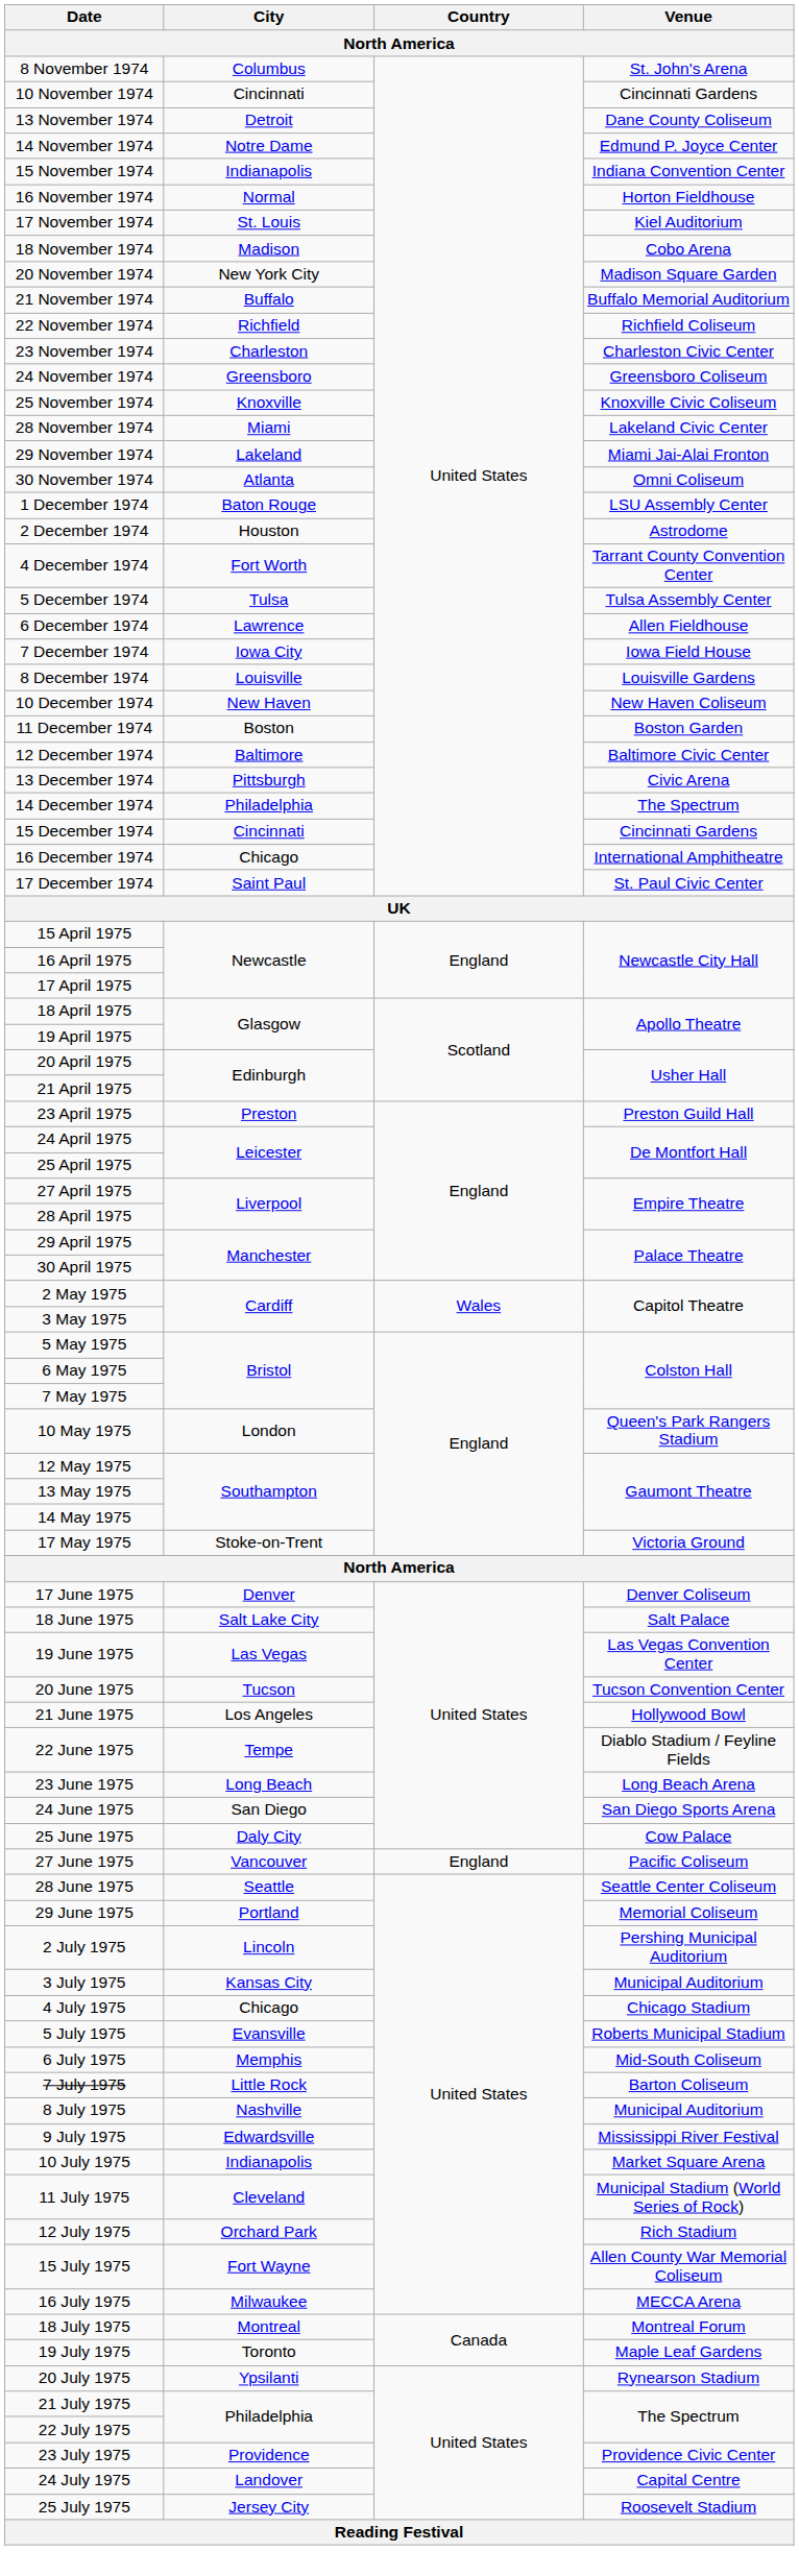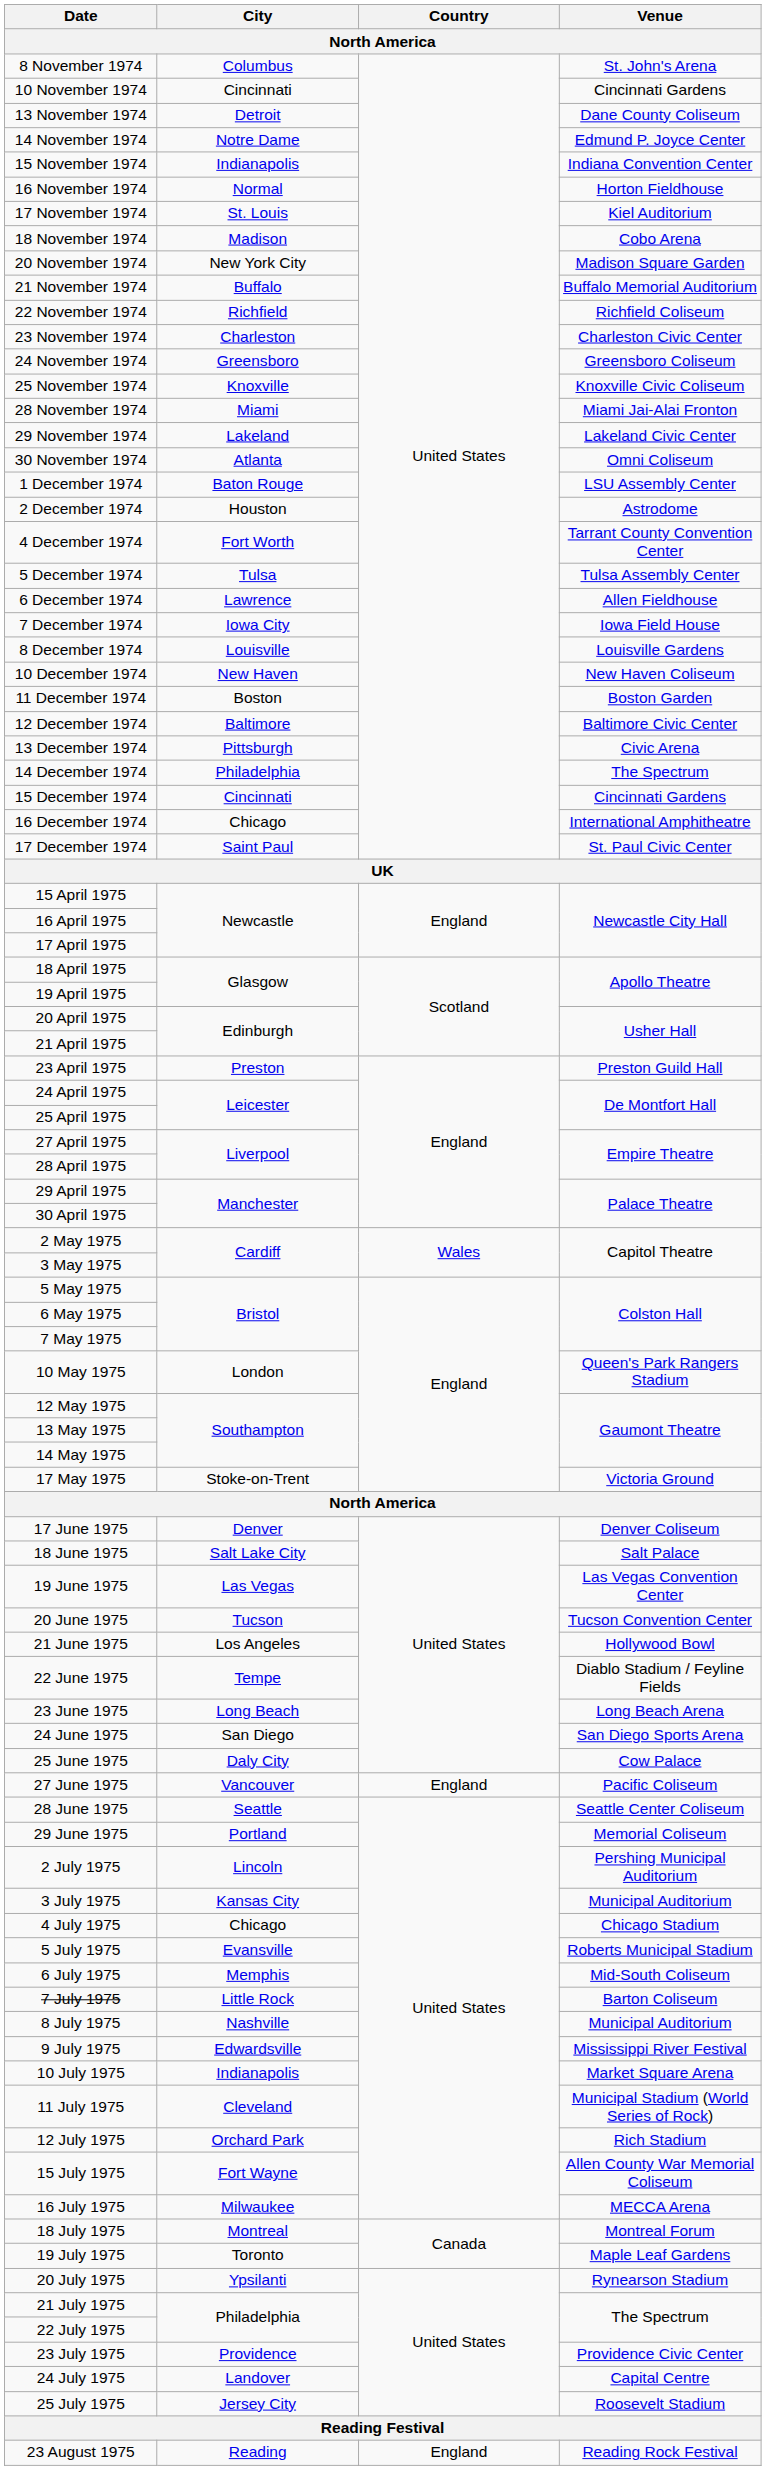 <table class="wikitable" style="text-align:center;">
 <tr>
 <th style="width:150px;">Date</th>
 <th style="width:200px;">City</th>
 <th style="width:200px;">Country</th>
 <th style="width:200px;">Venue</th>
 </tr>
 <tr>
 <th colspan="4">North America</th>
 </tr>
 <tr>
 <td>8 November 1974</td>
 <td><a href='#'>Columbus</a></td>
 <td rowspan="32">United States</td>
 <td><a href='#'>St. John's Arena</a></td>
 </tr>
 <tr>
 <td>10 November 1974</td>
 <td>Cincinnati</td>
 <td>Cincinnati Gardens</td>
 </tr>
 <tr>
 <td>13 November 1974</td>
 <td><a href='#'>Detroit</a></td>
 <td><a href='#'>Dane County Coliseum</a></td>
 </tr>
 <tr>
 <td>14 November 1974</td>
 <td><a href='#'>Notre Dame</a></td>
 <td><a href='#'>Edmund P. Joyce Center</a></td>
 </tr>
 <tr>
 <td>15 November 1974</td>
 <td><a href='#'>Indianapolis</a></td>
 <td><a href='#'>Indiana Convention Center</a></td>
 </tr>
 <tr>
 <td>16 November 1974</td>
 <td><a href='#'>Normal</a></td>
 <td><a href='#'>Horton Fieldhouse</a></td>
 </tr>
 <tr>
 <td>17 November 1974</td>
 <td><a href='#'>St. Louis</a></td>
 <td><a href='#'>Kiel Auditorium</a></td>
 </tr>
 <tr>
 <td>18 November 1974</td>
 <td><a href='#'>Madison</a></td>
 <td><a href='#'>Cobo Arena</a></td>
 </tr>
 <tr>
 <td>20 November 1974</td>
 <td>New York City</td>
 <td><a href='#'>Madison Square Garden</a></td>
 </tr>
 <tr>
 <td>21 November 1974</td>
 <td><a href='#'>Buffalo</a></td>
 <td><a href='#'>Buffalo Memorial Auditorium</a></td>
 </tr>
 <tr>
 <td>22 November 1974</td>
 <td><a href='#'>Richfield</a></td>
 <td><a href='#'>Richfield Coliseum</a></td>
 </tr>
 <tr>
 <td>23 November 1974</td>
 <td><a href='#'>Charleston</a></td>
 <td><a href='#'>Charleston Civic Center</a></td>
 </tr>
 <tr>
 <td>24 November 1974</td>
 <td><a href='#'>Greensboro</a></td>
 <td><a href='#'>Greensboro Coliseum</a></td>
 </tr>
 <tr>
 <td>25 November 1974</td>
 <td><a href='#'>Knoxville</a></td>
 <td><a href='#'>Knoxville Civic Coliseum</a></td>
 </tr>
 <tr>
 <td>28 November 1974</td>
 <td><a href='#'>Miami</a></td>
-<td><a href='#'>Lakeland Civic Center</a></td>
+<td><a href='#'>Miami Jai-Alai Fronton</a></td>
 </tr>
 <tr>
 <td>29 November 1974</td>
 <td><a href='#'>Lakeland</a></td>
-<td><a href='#'>Miami Jai-Alai Fronton</a></td>
+<td><a href='#'>Lakeland Civic Center</a></td>
 </tr>
 <tr>
 <td>30 November 1974</td>
 <td><a href='#'>Atlanta</a></td>
 <td><a href='#'>Omni Coliseum</a></td>
 </tr>
 <tr>
 <td>1 December 1974</td>
 <td><a href='#'>Baton Rouge</a></td>
 <td><a href='#'>LSU Assembly Center</a></td>
 </tr>
 <tr>
 <td>2 December 1974</td>
 <td>Houston</td>
 <td><a href='#'>Astrodome</a></td>
 </tr>
 <tr>
 <td>4 December 1974</td>
 <td><a href='#'>Fort Worth</a></td>
 <td><a href='#'>Tarrant County Convention Center</a></td>
 </tr>
 <tr>
 <td>5 December 1974</td>
 <td><a href='#'>Tulsa</a></td>
 <td><a href='#'>Tulsa Assembly Center</a></td>
 </tr>
 <tr>
 <td>6 December 1974</td>
 <td><a href='#'>Lawrence</a></td>
 <td><a href='#'>Allen Fieldhouse</a></td>
 </tr>
 <tr>
 <td>7 December 1974</td>
 <td><a href='#'>Iowa City</a></td>
 <td><a href='#'>Iowa Field House</a></td>
 </tr>
 <tr>
 <td>8 December 1974</td>
 <td><a href='#'>Louisville</a></td>
 <td><a href='#'>Louisville Gardens</a></td>
 </tr>
 <tr>
 <td>10 December 1974</td>
 <td><a href='#'>New Haven</a></td>
 <td><a href='#'>New Haven Coliseum</a></td>
 </tr>
 <tr>
 <td>11 December 1974</td>
 <td>Boston</td>
 <td><a href='#'>Boston Garden</a></td>
 </tr>
 <tr>
 <td>12 December 1974</td>
 <td><a href='#'>Baltimore</a></td>
 <td><a href='#'>Baltimore Civic Center</a></td>
 </tr>
 <tr>
 <td>13 December 1974</td>
 <td><a href='#'>Pittsburgh</a></td>
 <td><a href='#'>Civic Arena</a></td>
 </tr>
 <tr>
 <td>14 December 1974</td>
 <td><a href='#'>Philadelphia</a></td>
 <td><a href='#'>The Spectrum</a></td>
 </tr>
 <tr>
 <td>15 December 1974</td>
 <td><a href='#'>Cincinnati</a></td>
 <td><a href='#'>Cincinnati Gardens</a></td>
 </tr>
 <tr>
 <td>16 December 1974</td>
 <td>Chicago</td>
 <td><a href='#'>International Amphitheatre</a></td>
 </tr>
 <tr>
 <td>17 December 1974</td>
 <td><a href='#'>Saint Paul</a></td>
 <td><a href='#'>St. Paul Civic Center</a></td>
 </tr>
 <tr>
 <th colspan="4">UK</th>
 </tr>
 <tr>
 <td>15 April 1975</td>
 <td rowspan="3">Newcastle</td>
 <td rowspan="3">England</td>
 <td rowspan="3"><a href='#'>Newcastle City Hall</a></td>
 </tr>
 <tr>
 <td>16 April 1975</td>
 </tr>
 <tr>
 <td>17 April 1975</td>
 </tr>
 <tr>
 <td>18 April 1975</td>
 <td rowspan="2">Glasgow</td>
 <td rowspan="4">Scotland</td>
 <td rowspan="2"><a href='#'>Apollo Theatre</a></td>
 </tr>
 <tr>
 <td>19 April 1975</td>
 </tr>
 <tr>
 <td>20 April 1975</td>
 <td rowspan="2">Edinburgh</td>
 <td rowspan="2"><a href='#'>Usher Hall</a></td>
 </tr>
 <tr>
 <td>21 April 1975</td>
 </tr>
 <tr>
 <td>23 April 1975</td>
 <td><a href='#'>Preston</a></td>
 <td rowspan="7">England</td>
 <td><a href='#'>Preston Guild Hall</a></td>
 </tr>
 <tr>
 <td>24 April 1975</td>
 <td rowspan="2"><a href='#'>Leicester</a></td>
 <td rowspan="2"><a href='#'>De Montfort Hall</a></td>
 </tr>
 <tr>
 <td>25 April 1975</td>
 </tr>
 <tr>
 <td>27 April 1975</td>
 <td rowspan="2"><a href='#'>Liverpool</a></td>
 <td rowspan="2"><a href='#'>Empire Theatre</a></td>
 </tr>
 <tr>
 <td>28 April 1975</td>
 </tr>
 <tr>
 <td>29 April 1975</td>
 <td rowspan="2"><a href='#'>Manchester</a></td>
 <td rowspan="2"><a href='#'>Palace Theatre</a></td>
 </tr>
 <tr>
 <td>30 April 1975</td>
 </tr>
 <tr>
 <td>2 May 1975</td>
 <td rowspan="2"><a href='#'>Cardiff</a></td>
 <td rowspan="2"><a href='#'>Wales</a></td>
 <td rowspan="2">Capitol Theatre</td>
 </tr>
 <tr>
 <td>3 May 1975</td>
 </tr>
 <tr>
 <td>5 May 1975</td>
 <td rowspan="3"><a href='#'>Bristol</a></td>
 <td rowspan="8">England</td>
 <td rowspan="3"><a href='#'>Colston Hall</a></td>
 </tr>
 <tr>
 <td>6 May 1975</td>
 </tr>
 <tr>
 <td>7 May 1975</td>
 </tr>
 <tr>
 <td>10 May 1975</td>
 <td>London</td>
 <td><a href='#'>Queen's Park Rangers Stadium</a></td>
 </tr>
 <tr>
 <td>12 May 1975</td>
 <td rowspan="3"><a href='#'>Southampton</a></td>
 <td rowspan="3"><a href='#'>Gaumont Theatre</a></td>
 </tr>
 <tr>
 <td>13 May 1975</td>
 </tr>
 <tr>
 <td>14 May 1975</td>
 </tr>
 <tr>
 <td>17 May 1975</td>
 <td>Stoke-on-Trent</td>
 <td><a href='#'>Victoria Ground</a></td>
 </tr>
 <tr>
 <th colspan="4">North America</th>
 </tr>
 <tr>
 <td>17 June 1975</td>
 <td><a href='#'>Denver</a></td>
 <td rowspan="9">United States</td>
 <td><a href='#'>Denver Coliseum</a></td>
 </tr>
 <tr>
 <td>18 June 1975</td>
 <td><a href='#'>Salt Lake City</a></td>
 <td><a href='#'>Salt Palace</a></td>
 </tr>
 <tr>
 <td>19 June 1975</td>
 <td><a href='#'>Las Vegas</a></td>
 <td><a href='#'>Las Vegas Convention Center</a></td>
 </tr>
 <tr>
 <td>20 June 1975</td>
 <td><a href='#'>Tucson</a></td>
 <td><a href='#'>Tucson Convention Center</a></td>
 </tr>
 <tr>
 <td>21 June 1975</td>
 <td>Los Angeles</td>
 <td><a href='#'>Hollywood Bowl</a></td>
 </tr>
 <tr>
 <td>22 June 1975</td>
 <td><a href='#'>Tempe</a></td>
 <td>Diablo Stadium / Feyline Fields</td>
 </tr>
 <tr>
 <td>23 June 1975</td>
 <td><a href='#'>Long Beach</a></td>
 <td><a href='#'>Long Beach Arena</a></td>
 </tr>
 <tr>
 <td>24 June 1975</td>
 <td>San Diego</td>
 <td><a href='#'>San Diego Sports Arena</a></td>
 </tr>
 <tr>
 <td>25 June 1975</td>
 <td><a href='#'>Daly City</a></td>
 <td><a href='#'>Cow Palace</a></td>
 </tr>
 <tr>
 <td>27 June 1975</td>
 <td><a href='#'>Vancouver</a></td>
 <td>England</td>
 <td><a href='#'>Pacific Coliseum</a></td>
 </tr>
 <tr>
 <td>28 June 1975</td>
 <td><a href='#'>Seattle</a></td>
 <td rowspan="15">United States</td>
 <td><a href='#'>Seattle Center Coliseum</a></td>
 </tr>
 <tr>
 <td>29 June 1975</td>
 <td><a href='#'>Portland</a></td>
 <td><a href='#'>Memorial Coliseum</a></td>
 </tr>
 <tr>
 <td>2 July 1975</td>
 <td><a href='#'>Lincoln</a></td>
 <td><a href='#'>Pershing Municipal Auditorium</a></td>
 </tr>
 <tr>
 <td>3 July 1975</td>
 <td><a href='#'>Kansas City</a></td>
 <td><a href='#'>Municipal Auditorium</a></td>
 </tr>
 <tr>
 <td>4 July 1975</td>
 <td>Chicago</td>
 <td><a href='#'>Chicago Stadium</a></td>
 </tr>
 <tr>
 <td>5 July 1975</td>
 <td><a href='#'>Evansville</a></td>
 <td><a href='#'>Roberts Municipal Stadium</a></td>
 </tr>
 <tr>
 <td>6 July 1975</td>
 <td><a href='#'>Memphis</a></td>
 <td><a href='#'>Mid-South Coliseum</a></td>
 </tr>
 <tr>
 <td><s>7 July 1975</s></td>
 <td><a href='#'>Little Rock</a></td>
 <td><a href='#'>Barton Coliseum</a></td>
 </tr>
 <tr>
 <td>8 July 1975</td>
 <td><a href='#'>Nashville</a></td>
 <td><a href='#'>Municipal Auditorium</a></td>
 </tr>
 <tr>
 <td>9 July 1975</td>
 <td><a href='#'>Edwardsville</a></td>
 <td><a href='#'>Mississippi River Festival</a></td>
 </tr>
 <tr>
 <td>10 July 1975</td>
 <td><a href='#'>Indianapolis</a></td>
 <td><a href='#'>Market Square Arena</a></td>
 </tr>
 <tr>
 <td>11 July 1975</td>
 <td><a href='#'>Cleveland</a></td>
 <td><a href='#'>Municipal Stadium</a> (<a href='#'>World Series of Rock</a>)</td>
 </tr>
 <tr>
 <td>12 July 1975</td>
 <td><a href='#'>Orchard Park</a></td>
 <td><a href='#'>Rich Stadium</a></td>
 </tr>
 <tr>
 <td>15 July 1975</td>
 <td><a href='#'>Fort Wayne</a></td>
 <td><a href='#'>Allen County War Memorial Coliseum</a></td>
 </tr>
 <tr>
 <td>16 July 1975</td>
 <td><a href='#'>Milwaukee</a></td>
 <td><a href='#'>MECCA Arena</a></td>
 </tr>
 <tr>
 <td>18 July 1975</td>
 <td><a href='#'>Montreal</a></td>
 <td rowspan="2">Canada</td>
 <td><a href='#'>Montreal Forum</a></td>
 </tr>
 <tr>
 <td>19 July 1975</td>
 <td>Toronto</td>
 <td><a href='#'>Maple Leaf Gardens</a></td>
 </tr>
 <tr>
 <td>20 July 1975</td>
 <td><a href='#'>Ypsilanti</a></td>
 <td rowspan="6">United States</td>
 <td><a href='#'>Rynearson Stadium</a></td>
 </tr>
 <tr>
 <td>21 July 1975</td>
 <td rowspan="2">Philadelphia</td>
 <td rowspan="2">The Spectrum</td>
 </tr>
 <tr>
 <td>22 July 1975</td>
 </tr>
 <tr>
 <td>23 July 1975</td>
 <td><a href='#'>Providence</a></td>
 <td><a href='#'>Providence Civic Center</a></td>
 </tr>
 <tr>
 <td>24 July 1975</td>
 <td><a href='#'>Landover</a></td>
 <td><a href='#'>Capital Centre</a></td>
 </tr>
 <tr>
 <td>25 July 1975</td>
 <td><a href='#'>Jersey City</a></td>
 <td><a href='#'>Roosevelt Stadium</a></td>
 </tr>
 <tr>
 <th colspan="4">Reading Festival</th>
 </tr>
+<tr>
+<td>23 August 1975</td>
+<td><a href='#'>Reading</a></td>
+<td>England</td>
+<td><a href='#'>Reading Rock Festival</a></td>
+</tr>
 </table>
